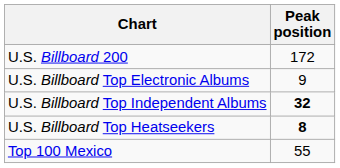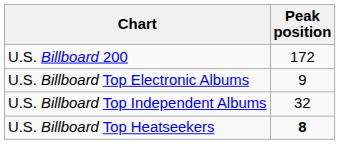 <table class="wikitable sortable">
 <tr>
 <th>Chart</th>
 <th>Peak<br>position</th>
 </tr>
 <tr>
 <td>U.S. <a href='#'><em>Billboard</em> 200</a></td>
 <td style="text-align:center;">172</td>
 </tr>
 <tr>
 <td>U.S. <em>Billboard</em> <a href='#'>Top Electronic Albums</a></td>
 <td style="text-align:center;">9</td>
 </tr>
 <tr>
 <td>U.S. <em>Billboard</em> <a href='#'>Top Independent Albums</a></td>
-<td style="text-align:center;"><strong>32</strong></td>
+<td style="text-align:center;">32</td>
 </tr>
 <tr>
 <td>U.S. <em>Billboard</em> <a href='#'>Top Heatseekers</a></td>
 <td style="text-align:center;"><strong>8</strong></td>
 </tr>
-<tr>
-<td><a href='#'>Top 100 Mexico</a></td>
-<td style="text-align:center;">55</td>
-</tr>
 </table>
